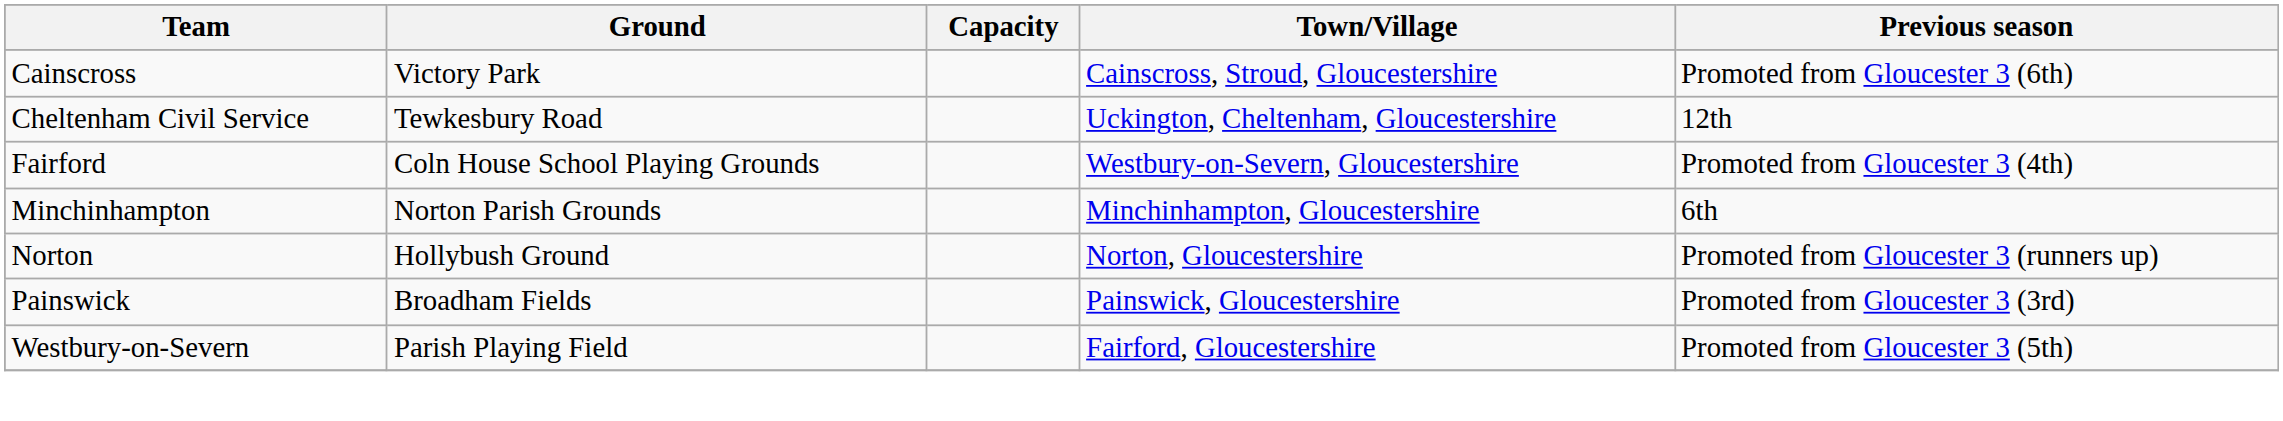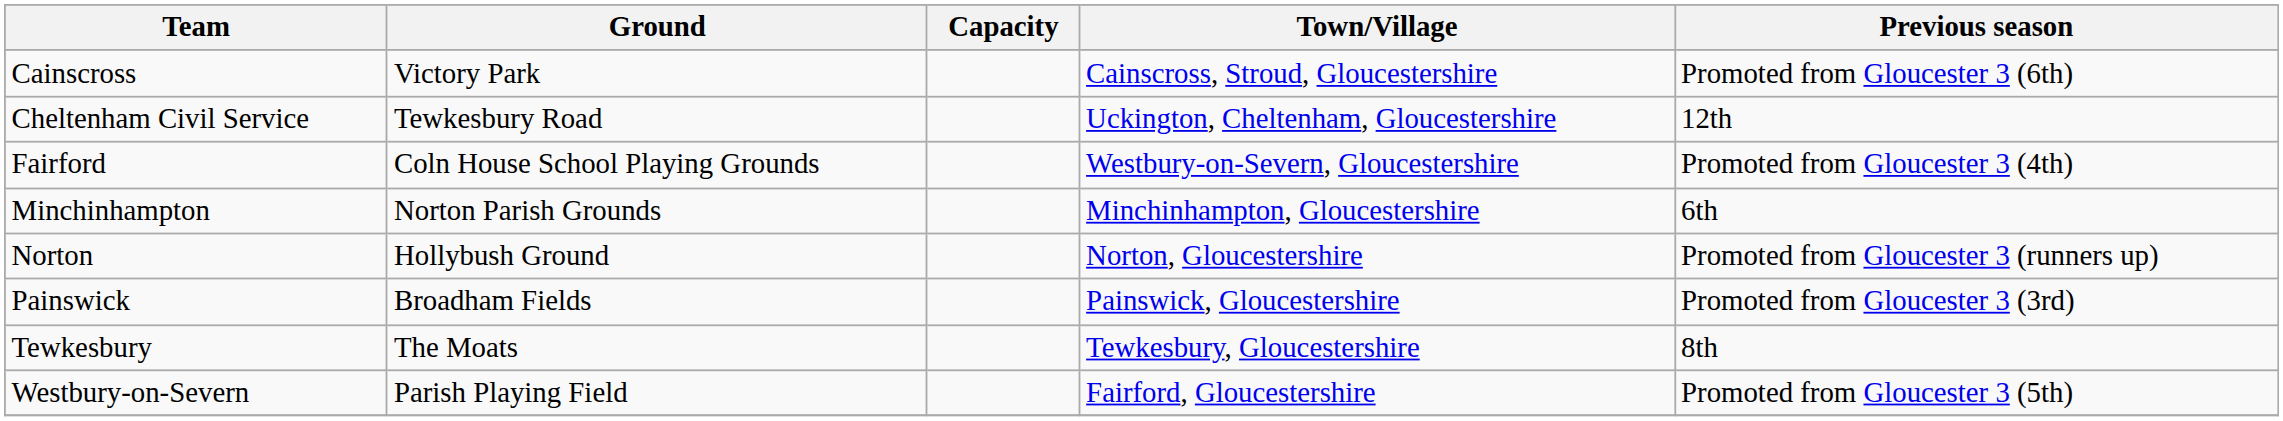 <table class="wikitable sortable" width=100%>
 <tr>
 <th>Team</th>
 <th>Ground</th>
 <th>Capacity</th>
 <th>Town/Village</th>
 <th>Previous season</th>
 </tr>
 <tr>
 <td>Cainscross</td>
 <td>Victory Park</td>
 <td></td>
 <td><a href='#'>Cainscross</a>, <a href='#'>Stroud</a>, <a href='#'>Gloucestershire</a></td>
 <td>Promoted from <a href='#'>Gloucester 3</a> (6th)</td>
 </tr>
 <tr>
 <td>Cheltenham Civil Service</td>
 <td>Tewkesbury Road</td>
 <td></td>
 <td><a href='#'>Uckington</a>, <a href='#'>Cheltenham</a>, <a href='#'>Gloucestershire</a></td>
 <td>12th</td>
 </tr>
 <tr>
 <td>Fairford</td>
 <td>Coln House School Playing Grounds</td>
 <td></td>
 <td><a href='#'>Westbury-on-Severn</a>, <a href='#'>Gloucestershire</a></td>
 <td>Promoted from <a href='#'>Gloucester 3</a> (4th)</td>
 </tr>
 <tr>
 <td>Minchinhampton</td>
 <td>Norton Parish Grounds</td>
 <td></td>
 <td><a href='#'>Minchinhampton</a>, <a href='#'>Gloucestershire</a></td>
 <td>6th</td>
 </tr>
 <tr>
 <td>Norton</td>
 <td>Hollybush Ground</td>
 <td></td>
 <td><a href='#'>Norton</a>, <a href='#'>Gloucestershire</a></td>
 <td>Promoted from <a href='#'>Gloucester 3</a> (runners up)</td>
 </tr>
 <tr>
 <td>Painswick</td>
 <td>Broadham Fields</td>
 <td></td>
 <td><a href='#'>Painswick</a>, <a href='#'>Gloucestershire</a></td>
 <td>Promoted from <a href='#'>Gloucester 3</a> (3rd)</td>
 </tr>
 <tr>
+<td>Tewkesbury</td>
+<td>The Moats</td>
+<td></td>
+<td><a href='#'>Tewkesbury</a>, <a href='#'>Gloucestershire</a></td>
+<td>8th</td>
+</tr>
+<tr>
 <td>Westbury-on-Severn</td>
 <td>Parish Playing Field</td>
 <td></td>
 <td><a href='#'>Fairford</a>, <a href='#'>Gloucestershire</a></td>
 <td>Promoted from <a href='#'>Gloucester 3</a> (5th)</td>
 </tr>
 <tr>
 </tr>
 </table>
